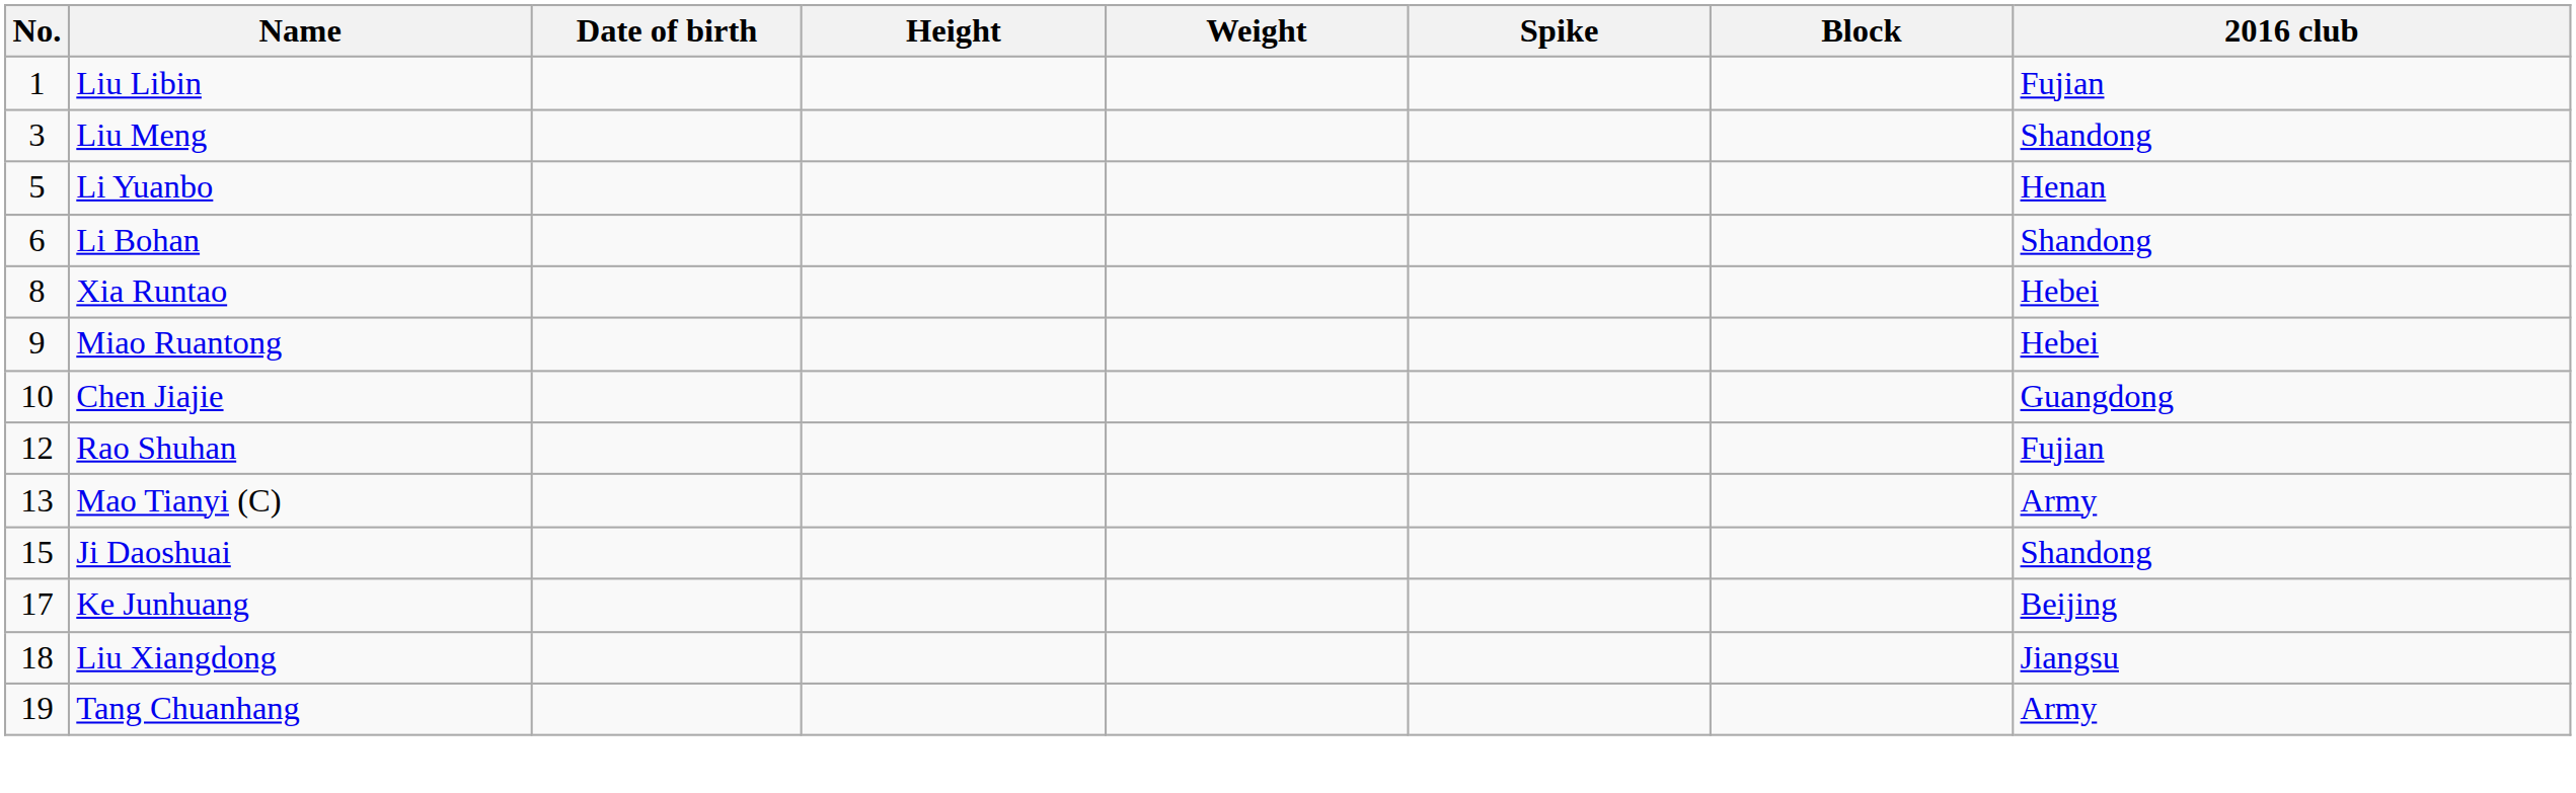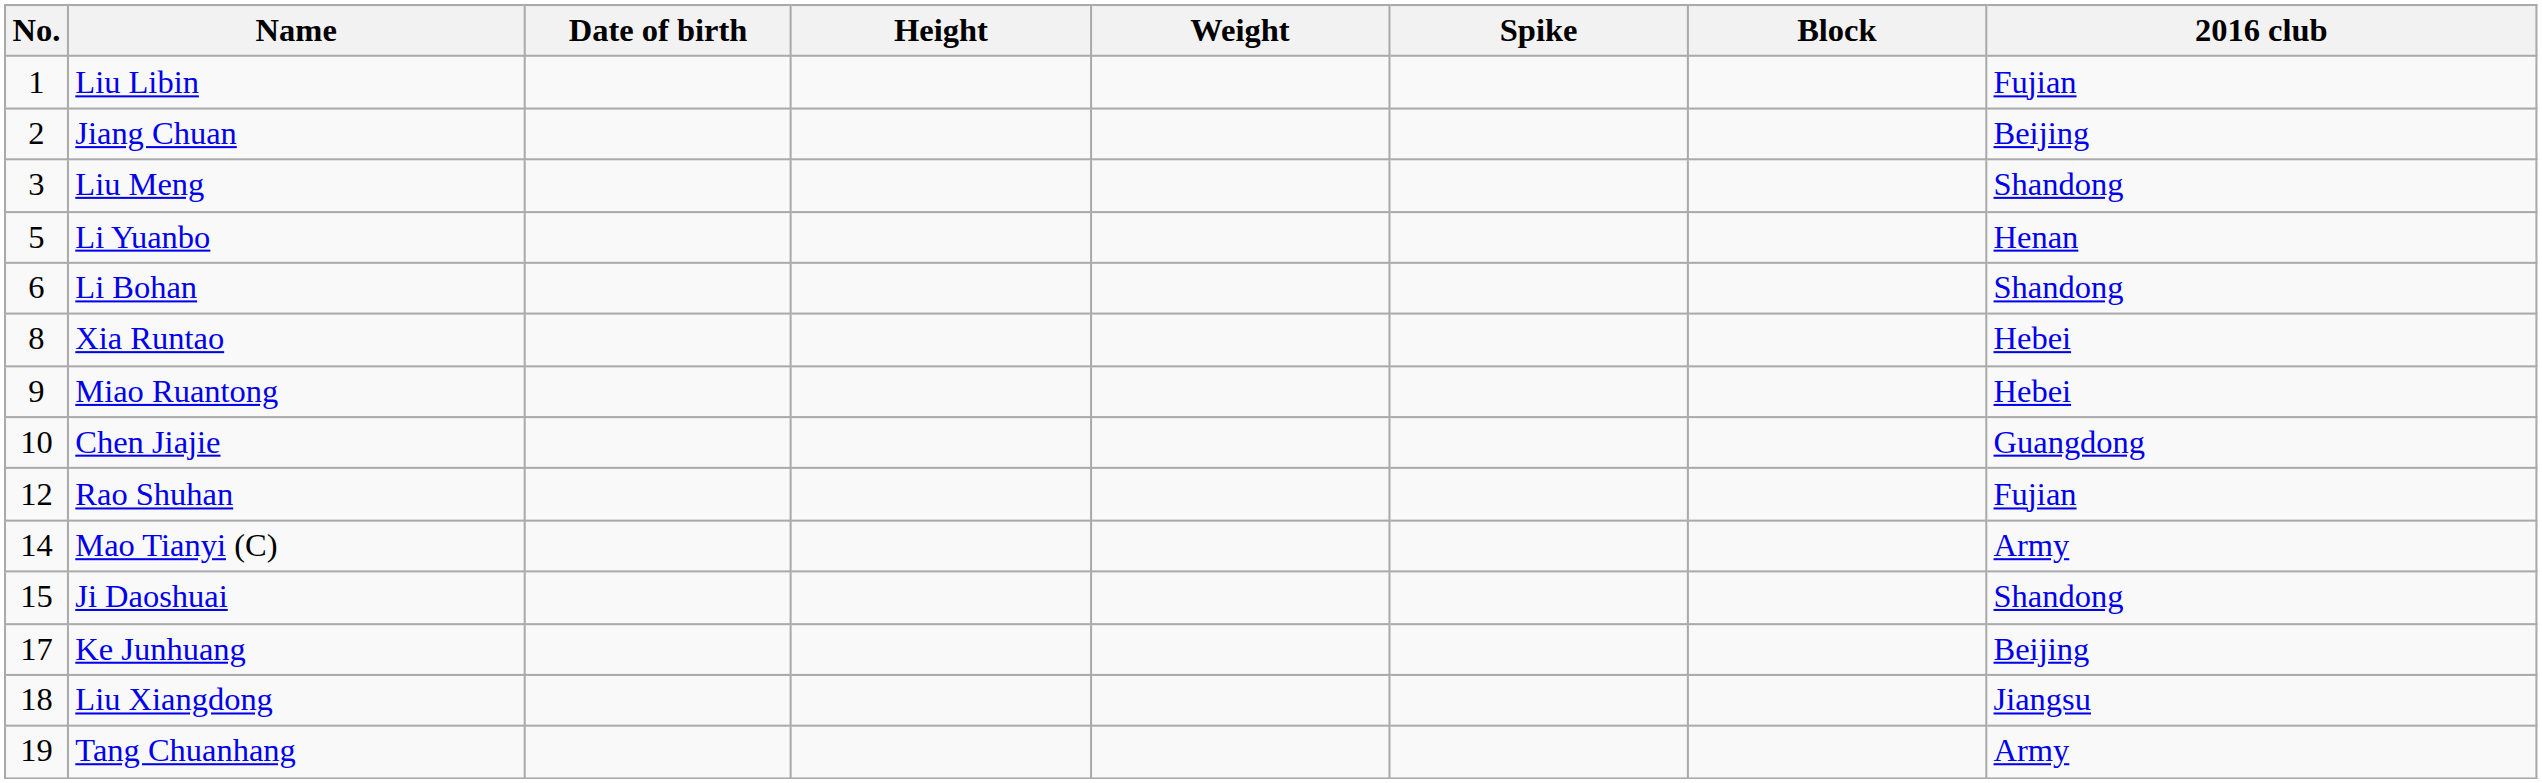 <table class="wikitable sortable" style="font-size:100%; text-align:center;">
 <tr>
 <th>No.</th>
 <th style="width:14em">Name</th>
 <th style="width:8em">Date of birth</th>
 <th style="width:9em">Height</th>
 <th style="width:9em">Weight</th>
 <th style="width:9em">Spike</th>
 <th style="width:9em">Block</th>
 <th style="width:17em">2016 club</th>
 </tr>
 <tr>
 <td>1</td>
 <td align=left><a href='#'>Liu Libin</a></td>
 <td align=right></td>
 <td></td>
 <td></td>
 <td></td>
 <td></td>
 <td align="left"> <a href='#'>Fujian</a></td>
+</tr>
+<tr>
+<td>2</td>
+<td align=left><a href='#'>Jiang Chuan</a></td>
+<td align=right></td>
+<td></td>
+<td></td>
+<td></td>
+<td></td>
+<td align="left"> <a href='#'>Beijing</a></td>
 </tr>
 <tr>
 <td>3</td>
 <td align=left><a href='#'>Liu Meng</a></td>
 <td align=right></td>
 <td></td>
 <td></td>
 <td></td>
 <td></td>
 <td align="left"> <a href='#'>Shandong</a></td>
 </tr>
 <tr>
 <td>5</td>
 <td align=left><a href='#'>Li Yuanbo</a></td>
 <td align=right></td>
 <td></td>
 <td></td>
 <td></td>
 <td></td>
 <td align="left"> <a href='#'>Henan</a></td>
 </tr>
 <tr>
 <td>6</td>
 <td align=left><a href='#'>Li Bohan</a></td>
 <td align=right></td>
 <td></td>
 <td></td>
 <td></td>
 <td></td>
 <td align="left"> <a href='#'>Shandong</a></td>
 </tr>
 <tr>
 <td>8</td>
 <td align=left><a href='#'>Xia Runtao</a></td>
 <td align=right></td>
 <td></td>
 <td></td>
 <td></td>
 <td></td>
 <td align="left"> <a href='#'>Hebei</a></td>
 </tr>
 <tr>
 <td>9</td>
 <td align=left><a href='#'>Miao Ruantong</a></td>
 <td align=right></td>
 <td></td>
 <td></td>
 <td></td>
 <td></td>
 <td align="left"> <a href='#'>Hebei</a></td>
 </tr>
 <tr>
 <td>10</td>
 <td align=left><a href='#'>Chen Jiajie</a></td>
 <td align=right></td>
 <td></td>
 <td></td>
 <td></td>
 <td></td>
 <td align="left"> <a href='#'>Guangdong</a></td>
 </tr>
 <tr>
 <td>12</td>
 <td align=left><a href='#'>Rao Shuhan</a></td>
 <td align=right></td>
 <td></td>
 <td></td>
 <td></td>
 <td></td>
 <td align="left"> <a href='#'>Fujian</a></td>
 </tr>
 <tr>
-<td>13</td>
+<td>14</td>
 <td align=left><a href='#'>Mao Tianyi</a> (C)</td>
 <td align=right></td>
 <td></td>
 <td></td>
 <td></td>
 <td></td>
 <td align="left"> <a href='#'>Army</a></td>
 </tr>
 <tr>
 <td>15</td>
 <td align=left><a href='#'>Ji Daoshuai</a></td>
 <td align=right></td>
 <td></td>
 <td></td>
 <td></td>
 <td></td>
 <td align="left"> <a href='#'>Shandong</a></td>
 </tr>
 <tr>
 <td>17</td>
 <td align=left><a href='#'>Ke Junhuang</a></td>
 <td align=right></td>
 <td></td>
 <td></td>
 <td></td>
 <td></td>
 <td align="left"> <a href='#'>Beijing</a></td>
 </tr>
 <tr>
 <td>18</td>
 <td align=left><a href='#'>Liu Xiangdong</a></td>
 <td align=right></td>
 <td></td>
 <td></td>
 <td></td>
 <td></td>
 <td align="left"> <a href='#'>Jiangsu</a></td>
 </tr>
 <tr>
 <td>19</td>
 <td align=left><a href='#'>Tang Chuanhang</a></td>
 <td align=right></td>
 <td></td>
 <td></td>
 <td></td>
 <td></td>
 <td align="left"> <a href='#'>Army</a></td>
 </tr>
 </table>
